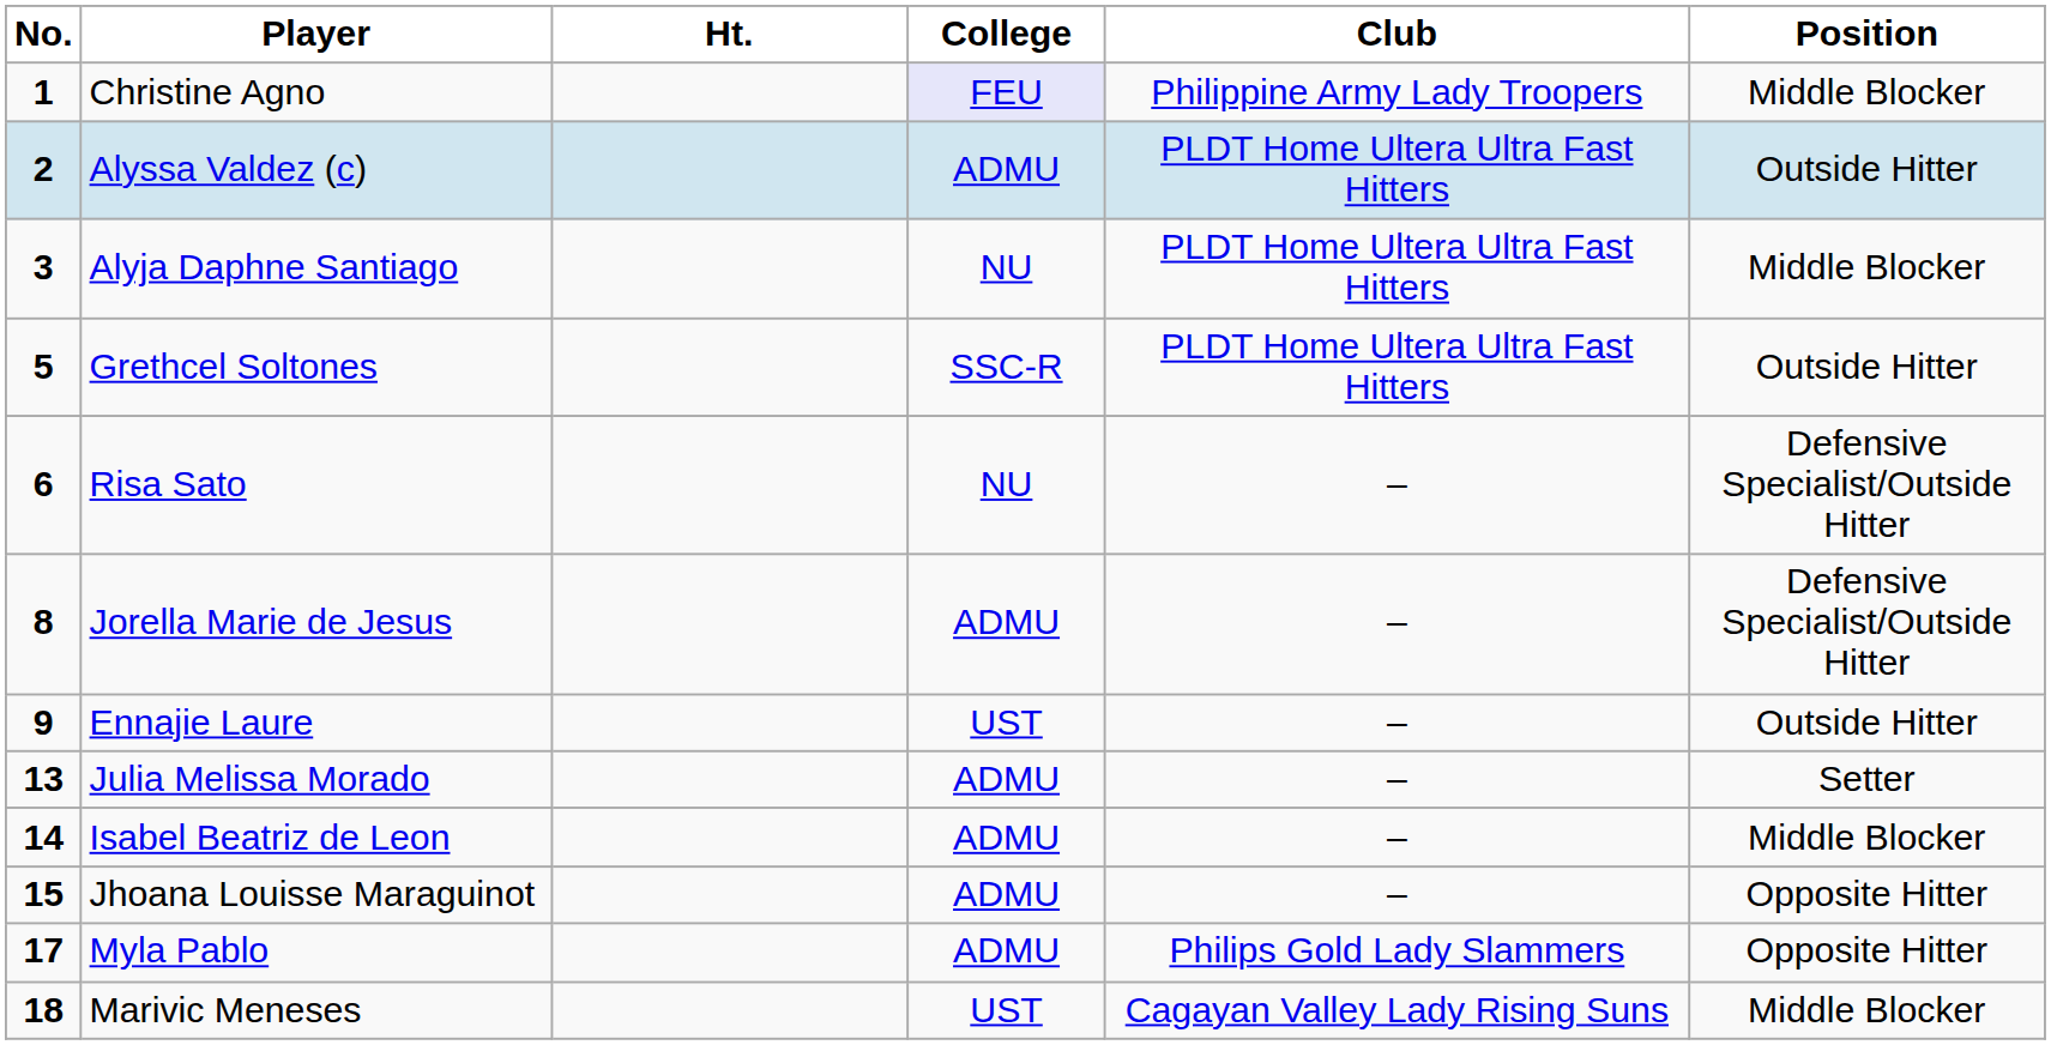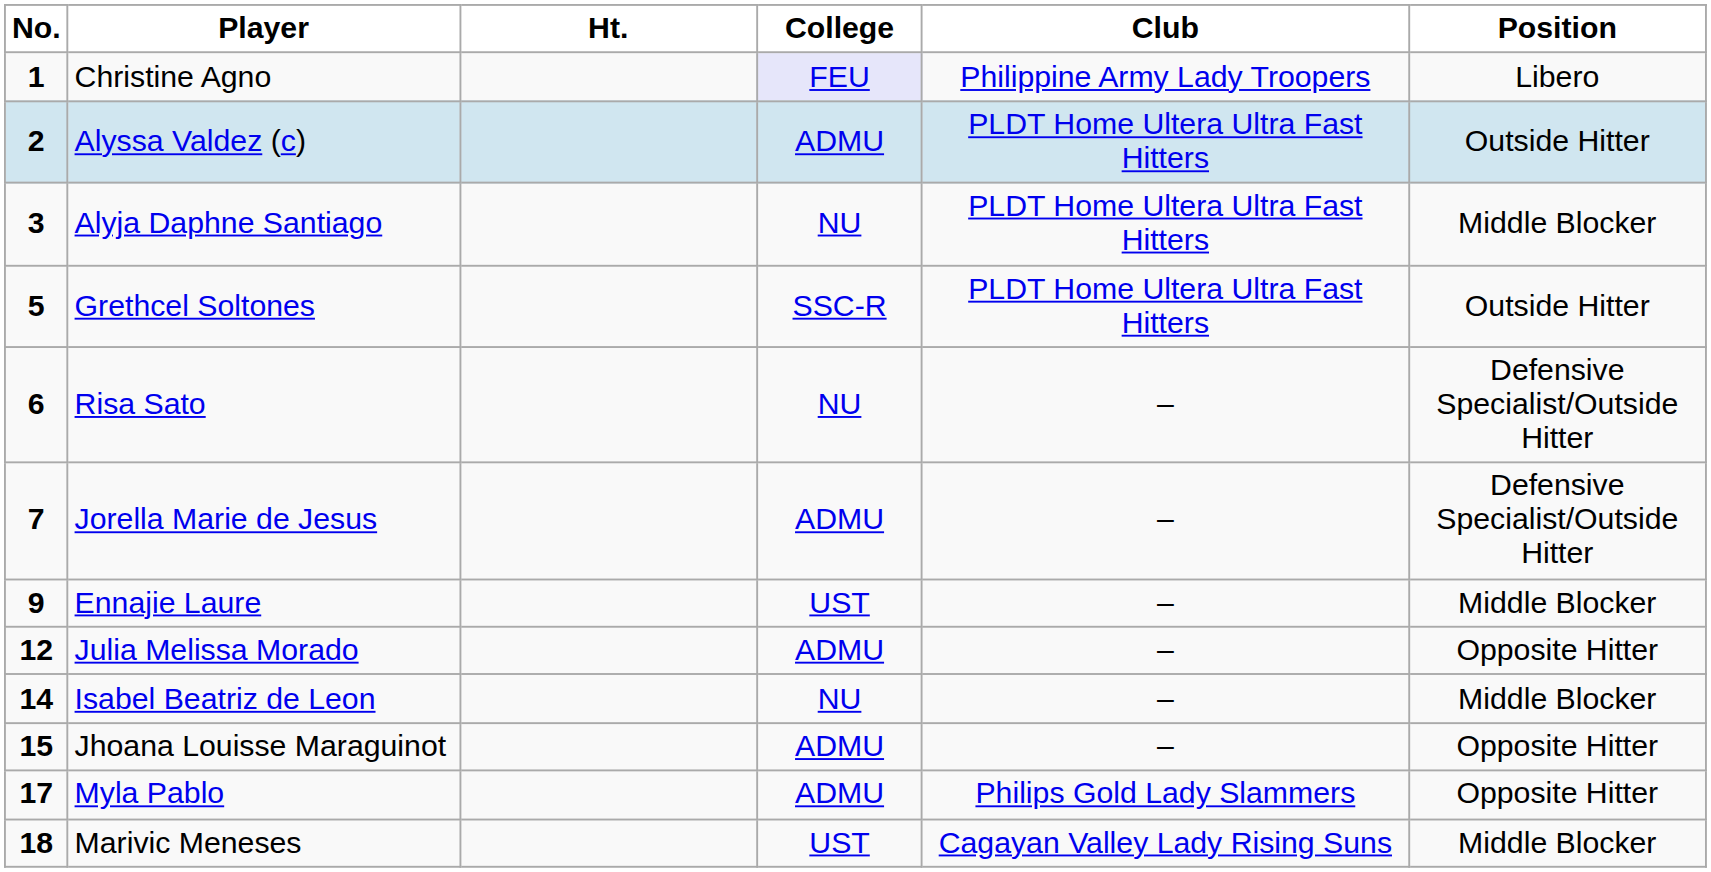 <table class="wikitable sortable"  style="text-align:center;">
 <tr>
 <th width=8px style="background: white; color: black; text-align: center">No.</th>
 <th width=200px style="background: white; color: black">Player</th>
 <th width=150px style="background: white; color: black">Ht.</th>
 <th width=80px style="background: white; color: black">College</th>
 <th width=250px style="background: white; color: black">Club</th>
 <th width=150px style="background: white; color: black">Position</th>
 </tr>
 <tr>
 <td><strong>1</strong></td>
 <td style="text-align: left">Christine Agno</td>
 <td></td>
 <td style="background: lavender;"><a href='#'>FEU</a></td>
 <td><a href='#'>Philippine Army Lady Troopers</a></td>
-<td>Middle Blocker</td>
+<td>Libero</td>
 </tr>
 <tr bgcolor=#D0E6F>
 <td><strong>2</strong></td>
 <td style="text-align: left"><a href='#'>Alyssa Valdez</a> (<a href='#'>c</a>)</td>
 <td></td>
 <td><a href='#'>ADMU</a></td>
 <td><a href='#'>PLDT Home Ultera Ultra Fast Hitters</a></td>
 <td>Outside Hitter</td>
 </tr>
 <tr>
 <td><strong>3</strong></td>
 <td style="text-align: left"><a href='#'>Alyja Daphne Santiago</a></td>
 <td></td>
 <td><a href='#'>NU</a></td>
 <td><a href='#'>PLDT Home Ultera Ultra Fast Hitters</a></td>
 <td>Middle Blocker</td>
 </tr>
 <tr>
 <td><strong>5</strong></td>
 <td style="text-align: left"><a href='#'>Grethcel Soltones</a></td>
 <td></td>
 <td><a href='#'>SSC-R</a></td>
 <td><a href='#'>PLDT Home Ultera Ultra Fast Hitters</a></td>
 <td>Outside Hitter</td>
 </tr>
 <tr>
 <td><strong>6</strong></td>
 <td style="text-align: left"><a href='#'>Risa Sato</a></td>
 <td></td>
 <td><a href='#'>NU</a></td>
 <td>–</td>
 <td>Defensive Specialist/Outside Hitter</td>
 </tr>
 <tr>
-<td><strong>8</strong></td>
+<td><strong>7</strong></td>
 <td style="text-align: left"><a href='#'>Jorella Marie de Jesus</a></td>
 <td></td>
 <td><a href='#'>ADMU</a></td>
 <td>–</td>
 <td>Defensive Specialist/Outside Hitter</td>
 </tr>
 <tr>
 <td><strong>9</strong></td>
 <td style="text-align: left"><a href='#'>Ennajie Laure</a></td>
 <td></td>
 <td><a href='#'>UST</a></td>
 <td>–</td>
-<td>Outside Hitter</td>
+<td>Middle Blocker</td>
 </tr>
 <tr>
-<td><strong>13</strong></td>
+<td><strong>12</strong></td>
 <td style="text-align: left"><a href='#'>Julia Melissa Morado</a></td>
 <td></td>
 <td><a href='#'>ADMU</a></td>
 <td>–</td>
-<td>Setter</td>
+<td>Opposite Hitter</td>
 </tr>
 <tr>
 <td><strong>14</strong></td>
 <td style="text-align: left"><a href='#'>Isabel Beatriz de Leon</a></td>
 <td></td>
-<td><a href='#'>ADMU</a></td>
+<td><a href='#'>NU</a></td>
 <td>–</td>
 <td>Middle Blocker</td>
 </tr>
 <tr>
 <td><strong>15</strong></td>
 <td style="text-align: left">Jhoana Louisse Maraguinot</td>
 <td></td>
 <td><a href='#'>ADMU</a></td>
 <td>–</td>
 <td>Opposite Hitter</td>
 </tr>
 <tr>
 <td><strong>17</strong></td>
 <td style="text-align: left"><a href='#'>Myla Pablo</a></td>
 <td></td>
 <td><a href='#'>ADMU</a></td>
 <td><a href='#'>Philips Gold Lady Slammers</a></td>
 <td>Opposite Hitter</td>
 </tr>
 <tr>
 <td><strong>18</strong></td>
 <td style="text-align: left">Marivic Meneses</td>
 <td></td>
 <td><a href='#'>UST</a></td>
 <td><a href='#'>Cagayan Valley Lady Rising Suns</a></td>
 <td>Middle Blocker</td>
 </tr>
 </table>
